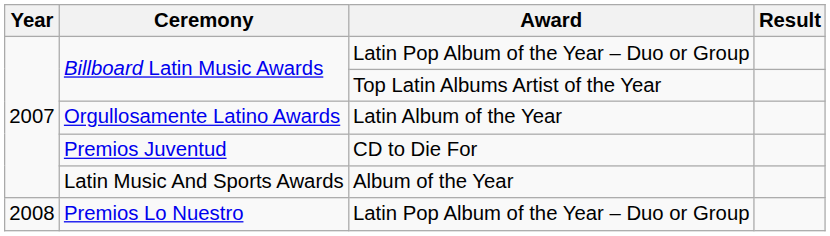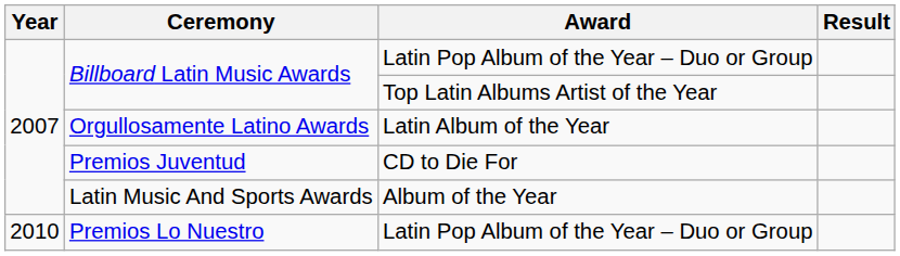 <table class="wikitable">
 <tr>
 <th>Year</th>
 <th>Ceremony</th>
 <th>Award</th>
 <th>Result</th>
 </tr>
 <tr>
 <td rowspan="5">2007</td>
 <td rowspan="2"><a href='#'><em>Billboard</em> Latin Music Awards</a></td>
 <td>Latin Pop Album of the Year – Duo or Group</td>
 <td></td>
 </tr>
 <tr>
 <td>Top Latin Albums Artist of the Year</td>
 <td></td>
 </tr>
 <tr>
 <td><a href='#'>Orgullosamente Latino Awards</a></td>
 <td>Latin Album of the Year</td>
 <td></td>
 </tr>
 <tr>
 <td><a href='#'>Premios Juventud</a></td>
 <td>CD to Die For</td>
 <td></td>
 </tr>
 <tr>
 <td>Latin Music And Sports Awards</td>
 <td>Album of the Year</td>
 <td></td>
 </tr>
 <tr>
-<td rowspan="1" align="center">2008</td>
+<td rowspan="1" align="center">2010</td>
 <td><a href='#'>Premios Lo Nuestro</a></td>
 <td>Latin Pop Album of the Year – Duo or Group</td>
 <td></td>
 </tr>
 </table>
